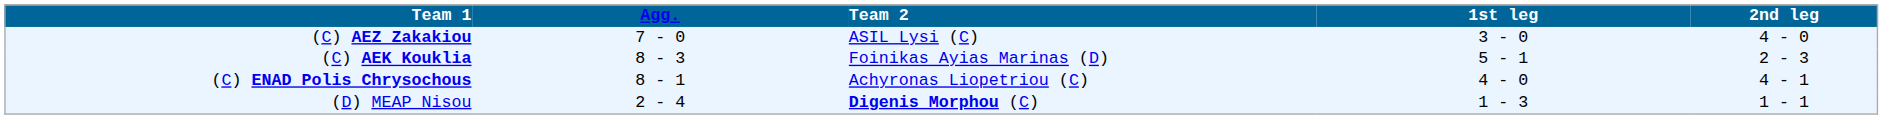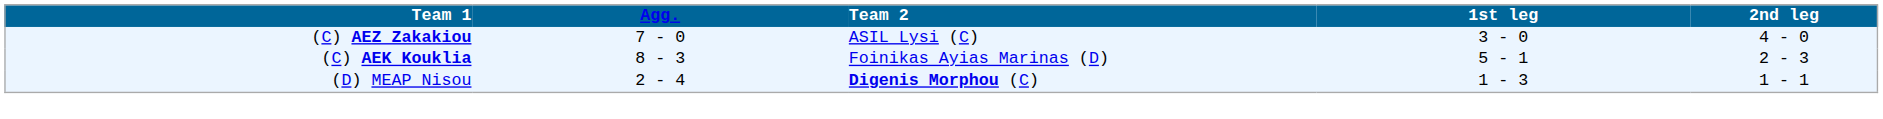 <table cellspacing="0" style="background: #EBF5FF; border: 1px #aaa solid; border-collapse: collapse; font-size: 95%; margin: 1em auto;" width=70%>
 <tr bgcolor=#006699 style="color:white;">
 <th width=25% align="right">Team 1</th>
 <th width=20% align="center"><a href='#'>Agg.</a></th>
 <th width=25% align="left">Team 2</th>
 <th width=20% align="center">1st leg</th>
 <th width=20% align="center">2nd leg</th>
 </tr>
 <tr>
 <td align=right>(<a href='#'>C</a>) <strong><a href='#'>AEZ Zakakiou</a></strong></td>
 <td align=center>7 - 0</td>
 <td align=left><a href='#'>ASIL Lysi</a> (<a href='#'>C</a>)</td>
 <td align=center>3 - 0</td>
 <td align=center>4 - 0</td>
 </tr>
 <tr>
 <td align=right>(<a href='#'>C</a>) <strong><a href='#'>AEK Kouklia</a></strong></td>
 <td align=center>8 - 3</td>
 <td align=left><a href='#'>Foinikas Ayias Marinas</a> (<a href='#'>D</a>)</td>
 <td align=center>5 - 1</td>
 <td align=center>2 - 3</td>
 </tr>
 <tr>
-<td align=right>(<a href='#'>C</a>) <strong><a href='#'>ENAD Polis Chrysochous</a></strong></td>
-<td align=center>8 - 1</td>
-<td align=left><a href='#'>Achyronas Liopetriou</a> (<a href='#'>C</a>)</td>
-<td align=center>4 - 0</td>
-<td align=center>4 - 1</td>
-</tr>
-<tr>
 <td align=right>(<a href='#'>D</a>) <a href='#'>MEAP Nisou</a></td>
 <td align=center>2 - 4</td>
 <td align=left><strong><a href='#'>Digenis Morphou</a></strong> (<a href='#'>C</a>)</td>
 <td align=center>1 - 3</td>
 <td align=center>1 - 1</td>
 </tr>
 <tr>
 </tr>
 </table>
